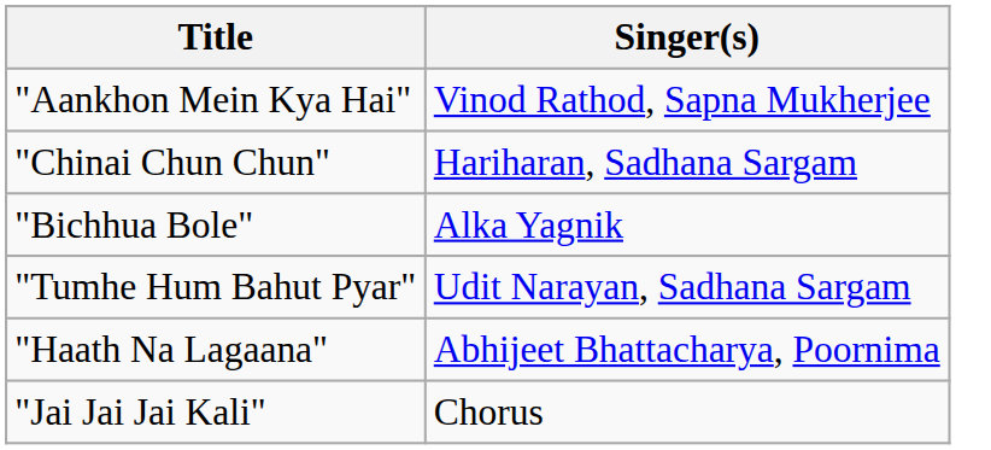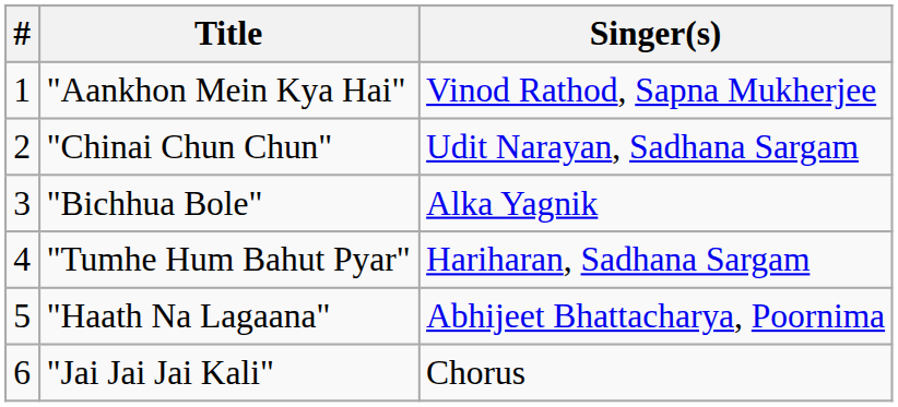 <table class="wikitable" style="font-size:95%;">
 <tr>
+<th>#</th>
 <th>Title</th>
 <th>Singer(s)</th>
 </tr>
 <tr>
+<td>1</td>
 <td>"Aankhon Mein Kya Hai"</td>
 <td><a href='#'>Vinod Rathod</a>, <a href='#'>Sapna Mukherjee</a></td>
 </tr>
 <tr>
+<td>2</td>
 <td>"Chinai Chun Chun"</td>
-<td><a href='#'>Hariharan</a>, <a href='#'>Sadhana Sargam</a></td>
+<td><a href='#'>Udit Narayan</a>, <a href='#'>Sadhana Sargam</a></td>
 </tr>
 <tr>
+<td>3</td>
 <td>"Bichhua Bole"</td>
 <td><a href='#'>Alka Yagnik</a></td>
 </tr>
 <tr>
+<td>4</td>
 <td>"Tumhe Hum Bahut Pyar"</td>
-<td><a href='#'>Udit Narayan</a>, <a href='#'>Sadhana Sargam</a></td>
+<td><a href='#'>Hariharan</a>, <a href='#'>Sadhana Sargam</a></td>
 </tr>
 <tr>
+<td>5</td>
 <td>"Haath Na Lagaana"</td>
 <td><a href='#'>Abhijeet Bhattacharya</a>, <a href='#'>Poornima</a></td>
 </tr>
 <tr>
+<td>6</td>
 <td>"Jai Jai Jai Kali"</td>
 <td>Chorus</td>
 </tr>
 </table>
